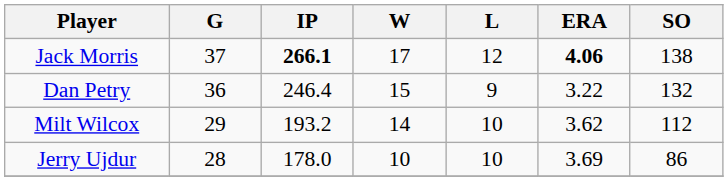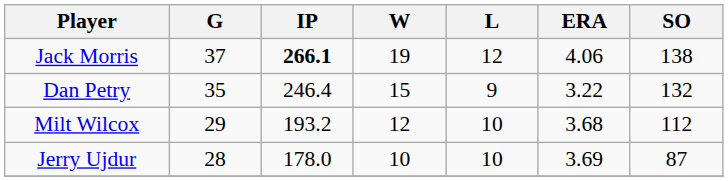 <table class="wikitable sortable">
 <tr>
 <th bgcolor="#DDDDFF" width="16%">Player</th>
 <th bgcolor="#DDDDFF" width="9%">G</th>
 <th bgcolor="#DDDDFF" width="9%">IP</th>
 <th bgcolor="#DDDDFF" width="9%">W</th>
 <th bgcolor="#DDDDFF" width="9%">L</th>
 <th bgcolor="#DDDDFF" width="9%">ERA</th>
 <th bgcolor="#DDDDFF" width="9%">SO</th>
 </tr>
 <tr align="center">
 <td><a href='#'>Jack Morris</a></td>
 <td>37</td>
 <td><strong>266.1</strong></td>
-<td>17</td>
+<td>19</td>
 <td>12</td>
-<td><strong>4.06</strong></td>
+<td>4.06</td>
 <td>138</td>
 </tr>
 <tr align="center">
 <td><a href='#'>Dan Petry</a></td>
-<td>36</td>
+<td>35</td>
 <td>246.4</td>
 <td>15</td>
 <td>9</td>
 <td>3.22</td>
 <td>132</td>
 </tr>
 <tr align="center">
 <td><a href='#'>Milt Wilcox</a></td>
 <td>29</td>
 <td>193.2</td>
-<td>14</td>
+<td>12</td>
 <td>10</td>
-<td>3.62</td>
+<td>3.68</td>
 <td>112</td>
 </tr>
 <tr align="center">
 <td><a href='#'>Jerry Ujdur</a></td>
 <td>28</td>
 <td>178.0</td>
 <td>10</td>
 <td>10</td>
 <td>3.69</td>
-<td>86</td>
+<td>87</td>
 </tr>
 <tr align="center">
 </tr>
 </table>
